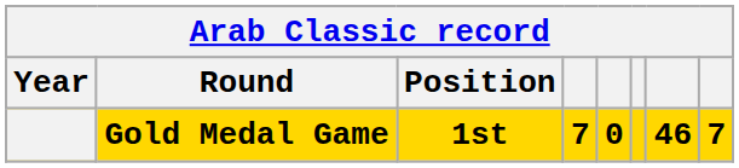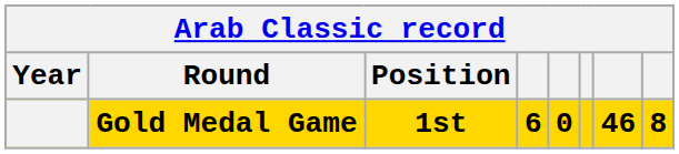 <table class="wikitable" style="text-align: center;">
 <tr>
 <th colspan=8><a href='#'>Arab Classic record</a></th>
 </tr>
 <tr>
 <th>Year</th>
 <th>Round</th>
 <th>Position</th>
 <th></th>
 <th></th>
 <th></th>
 <th></th>
 <th></th>
 </tr>
 <tr style="background:gold;">
 <th> </th>
 <td><strong>Gold Medal Game</strong></td>
 <td> <strong>1st</strong></td>
-<td><strong>7</strong></td>
+<td><strong>6</strong></td>
 <td><strong>0</strong></td>
 <td><strong></strong></td>
 <td><strong>46</strong></td>
-<td><strong>7</strong></td>
+<td><strong>8</strong></td>
 </tr>
 </table>
